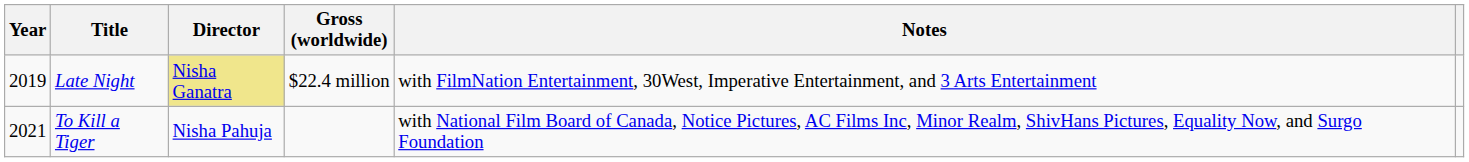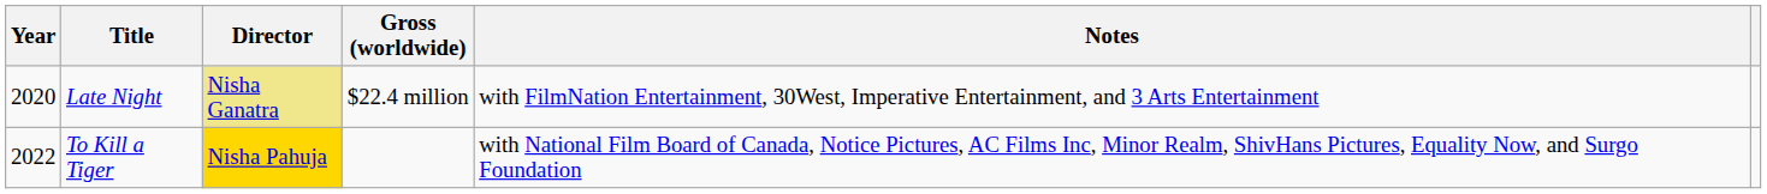 <table class="wikitable sortable">
 <tr>
 <th>Year</th>
 <th>Title</th>
 <th>Director</th>
 <th>Gross<br>(worldwide)</th>
 <th class="unsortable">Notes</th>
 <th class="unsortable"></th>
 </tr>
 <tr>
-<td>2019</td>
+<td>2020</td>
 <td><em><a href='#'>Late Night</a></em></td>
 <td style="background: khaki;"><a href='#'>Nisha Ganatra</a></td>
 <td>$22.4 million</td>
 <td>with <a href='#'>FilmNation Entertainment</a>, 30West, Imperative Entertainment, and <a href='#'>3 Arts Entertainment</a></td>
 <td></td>
 </tr>
 <tr>
-<td>2021</td>
+<td>2022</td>
 <td><em><a href='#'>To Kill a Tiger</a></em></td>
-<td><a href='#'>Nisha Pahuja</a></td>
+<td style="background: gold;"><a href='#'>Nisha Pahuja</a></td>
 <td></td>
 <td>with <a href='#'>National Film Board of Canada</a>, <a href='#'>Notice Pictures</a>, <a href='#'>AC Films Inc</a>, <a href='#'>Minor Realm</a>, <a href='#'>ShivHans Pictures</a>, <a href='#'>Equality Now</a>, and <a href='#'>Surgo Foundation</a></td>
 <td></td>
 </tr>
 </table>
